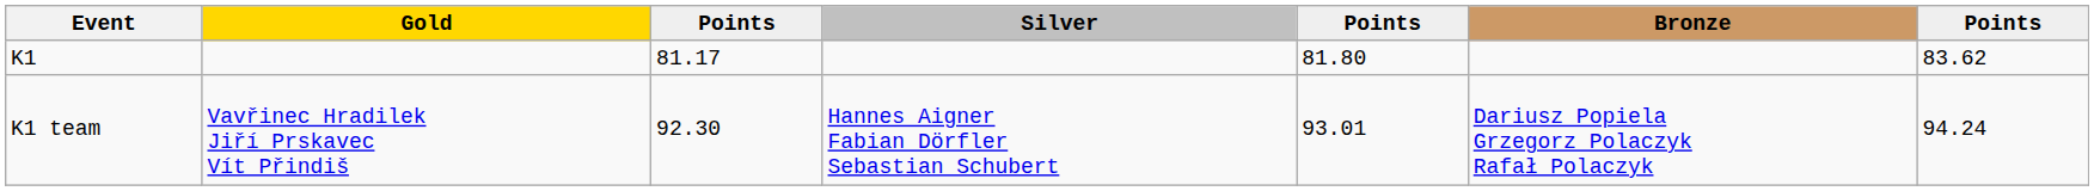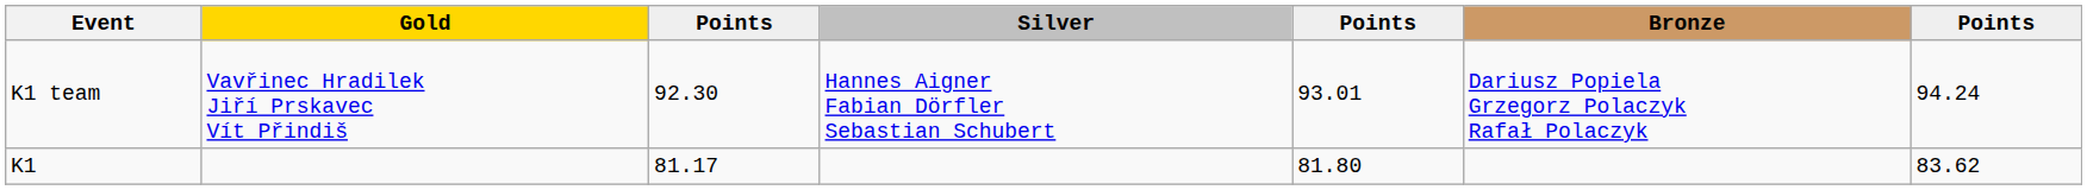 <table class="wikitable" width=100%>
 <tr>
 <th>Event</th>
 <td align=center bgcolor="gold"><strong>Gold</strong></td>
 <td align=center bgcolor="EFEFEF"><strong>Points</strong></td>
 <td align=center bgcolor="silver"><strong>Silver</strong></td>
 <td align=center bgcolor="EFEFEF"><strong>Points</strong></td>
 <td align=center bgcolor="CC9966"><strong>Bronze</strong></td>
 <td align=center bgcolor="EFEFEF"><strong>Points</strong></td>
 </tr>
 <tr>
+<td>K1 team</td>
+<td><br><a href='#'>Vavřinec Hradilek</a><br><a href='#'>Jiří Prskavec</a><br><a href='#'>Vít Přindiš</a></td>
+<td>92.30</td>
+<td><br><a href='#'>Hannes Aigner</a><br><a href='#'>Fabian Dörfler</a><br><a href='#'>Sebastian Schubert</a></td>
+<td>93.01</td>
+<td><br><a href='#'>Dariusz Popiela</a><br><a href='#'>Grzegorz Polaczyk</a><br><a href='#'>Rafał Polaczyk</a></td>
+<td>94.24</td>
+</tr>
+<tr>
 <td>K1</td>
 <td></td>
 <td>81.17</td>
 <td></td>
 <td>81.80</td>
 <td></td>
 <td>83.62</td>
 </tr>
-<tr>
-<td>K1 team</td>
-<td><br><a href='#'>Vavřinec Hradilek</a><br><a href='#'>Jiří Prskavec</a><br><a href='#'>Vít Přindiš</a></td>
-<td>92.30</td>
-<td><br><a href='#'>Hannes Aigner</a><br><a href='#'>Fabian Dörfler</a><br><a href='#'>Sebastian Schubert</a></td>
-<td>93.01</td>
-<td><br><a href='#'>Dariusz Popiela</a><br><a href='#'>Grzegorz Polaczyk</a><br><a href='#'>Rafał Polaczyk</a></td>
-<td>94.24</td>
-</tr>
 </table>
